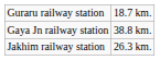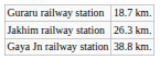 <table class="wikitable">
 <tr>
 <td>Guraru railway station</td>
 <td>18.7 km.</td>
 </tr>
 <tr>
+<td>Jakhim railway station</td>
+<td>26.3 km.</td>
+</tr>
+<tr>
 <td>Gaya Jn railway station</td>
 <td>38.8 km.</td>
 </tr>
-<tr>
-<td>Jakhim railway station</td>
-<td>26.3 km.</td>
-</tr>
 </table>
